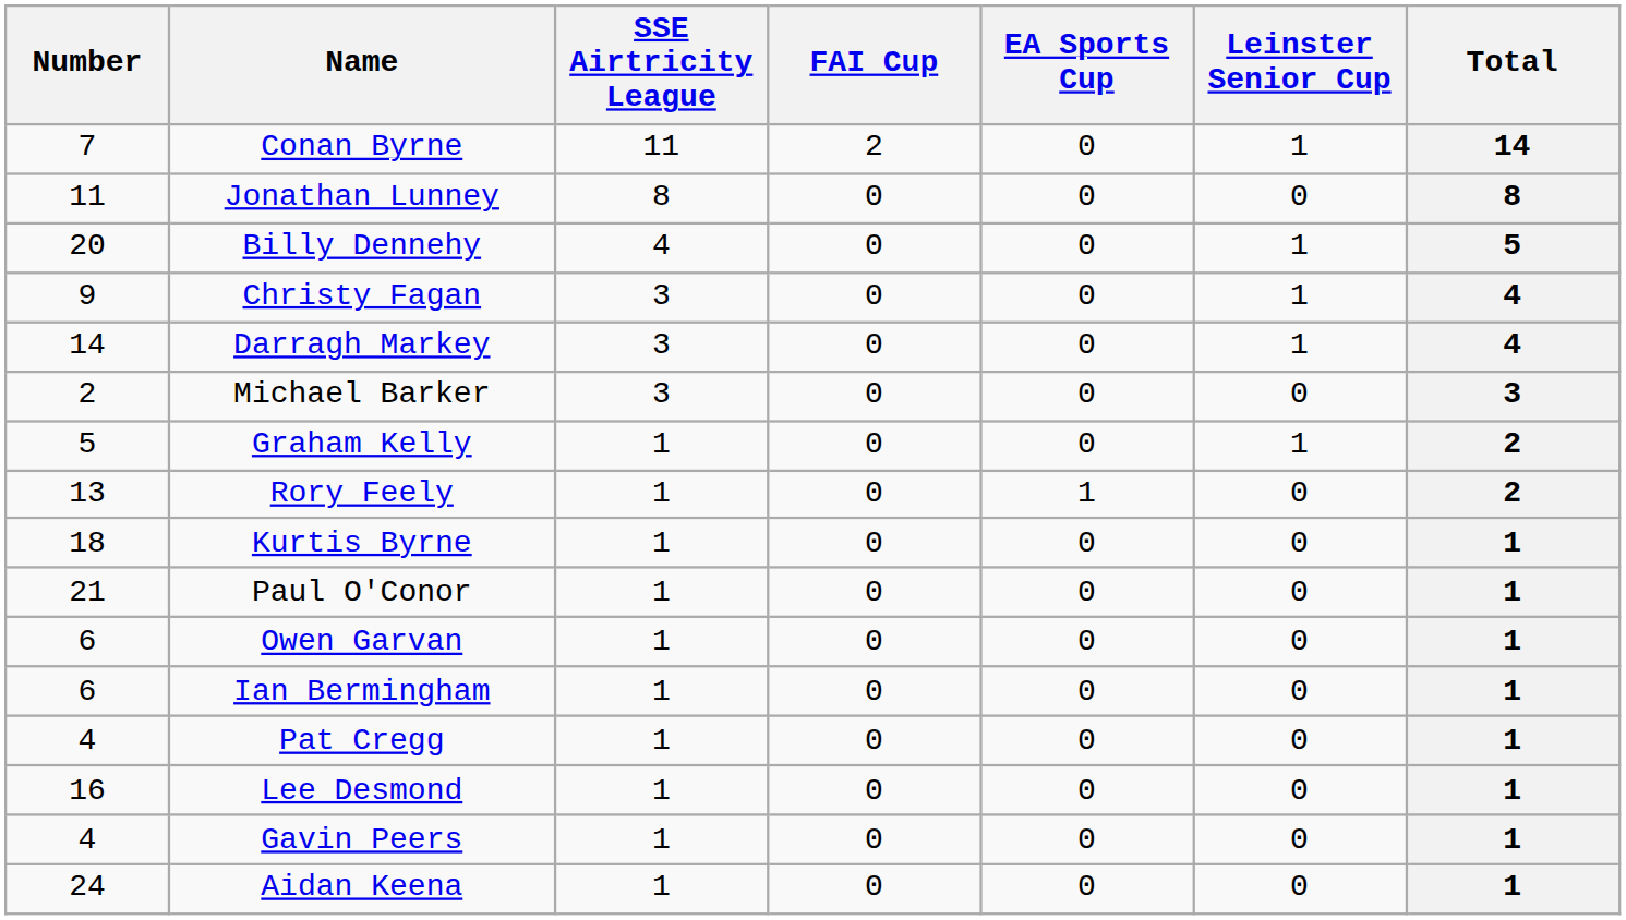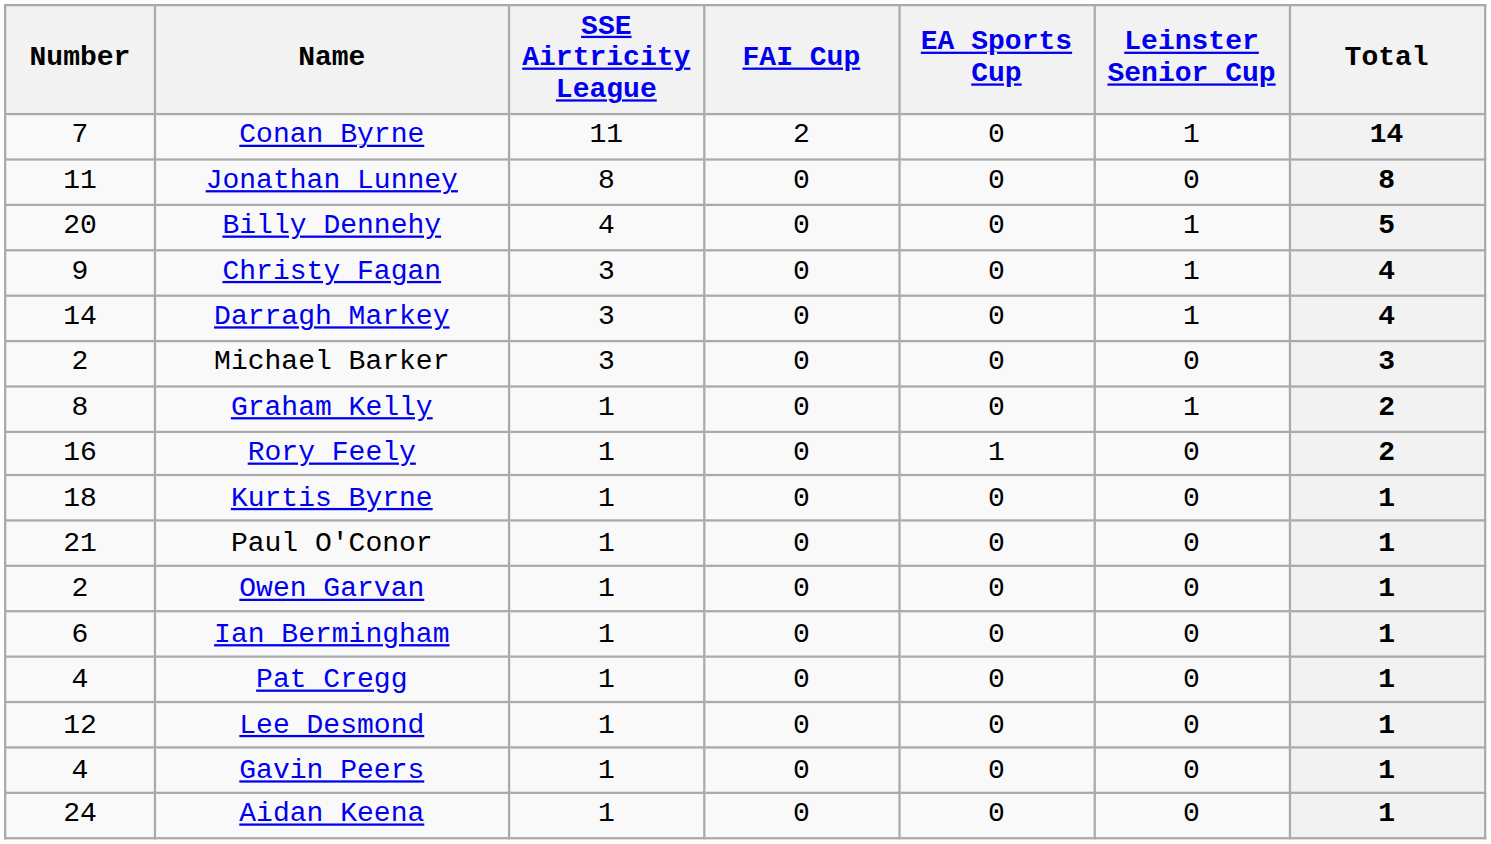 <table class="wikitable" style="font-size: 95%; text-align: center;">
 <tr>
 <th width=60>Number</th>
 <th width=150>Name</th>
 <th width=80><a href='#'>SSE Airtricity League</a></th>
 <th width=80><a href='#'>FAI Cup</a></th>
 <th width=80><a href='#'>EA Sports Cup</a></th>
 <th width=80><a href='#'>Leinster Senior Cup</a></th>
 <th width=80>Total</th>
 </tr>
 <tr>
 <td>7 </td>
 <td><a href='#'>Conan Byrne</a></td>
 <td>11 </td>
 <td>2 </td>
 <td>0 </td>
 <td>1 </td>
 <th>14 </th>
 </tr>
 <tr>
 <td>11 </td>
 <td><a href='#'>Jonathan Lunney</a></td>
 <td>8 </td>
 <td>0 </td>
 <td>0 </td>
 <td>0 </td>
 <th>8 </th>
 </tr>
 <tr>
 <td>20 </td>
 <td><a href='#'>Billy Dennehy</a></td>
 <td>4 </td>
 <td>0 </td>
 <td>0 </td>
 <td>1 </td>
 <th>5 </th>
 </tr>
 <tr>
 <td>9 </td>
 <td><a href='#'>Christy Fagan</a></td>
 <td>3 </td>
 <td>0 </td>
 <td>0 </td>
 <td>1 </td>
 <th>4 </th>
 </tr>
 <tr>
 <td>14 </td>
 <td><a href='#'>Darragh Markey</a></td>
 <td>3 </td>
 <td>0 </td>
 <td>0 </td>
 <td>1 </td>
 <th>4 </th>
 </tr>
 <tr>
 <td>2 </td>
 <td>Michael Barker</td>
 <td>3 </td>
 <td>0 </td>
 <td>0 </td>
 <td>0 </td>
 <th>3 </th>
 </tr>
 <tr>
-<td>5 </td>
+<td>8 </td>
 <td><a href='#'>Graham Kelly</a></td>
 <td>1 </td>
 <td>0 </td>
 <td>0 </td>
 <td>1 </td>
 <th>2 </th>
 </tr>
 <tr>
-<td>13 </td>
+<td>16 </td>
 <td><a href='#'>Rory Feely</a></td>
 <td>1 </td>
 <td>0 </td>
 <td>1 </td>
 <td>0 </td>
 <th>2 </th>
 </tr>
 <tr>
 <td>18 </td>
 <td><a href='#'>Kurtis Byrne</a></td>
 <td>1 </td>
 <td>0 </td>
 <td>0 </td>
 <td>0 </td>
 <th>1 </th>
 </tr>
 <tr>
 <td>21 </td>
 <td>Paul O'Conor</td>
 <td>1 </td>
 <td>0 </td>
 <td>0 </td>
 <td>0 </td>
 <th>1 </th>
 </tr>
 <tr>
-<td>6 </td>
+<td>2 </td>
 <td><a href='#'>Owen Garvan</a></td>
 <td>1 </td>
 <td>0 </td>
 <td>0 </td>
 <td>0 </td>
 <th>1 </th>
 </tr>
 <tr>
 <td>6 </td>
 <td><a href='#'>Ian Bermingham</a></td>
 <td>1 </td>
 <td>0 </td>
 <td>0 </td>
 <td>0 </td>
 <th>1 </th>
 </tr>
 <tr>
 <td>4 </td>
 <td><a href='#'>Pat Cregg</a></td>
 <td>1 </td>
 <td>0 </td>
 <td>0 </td>
 <td>0 </td>
 <th>1 </th>
 </tr>
 <tr>
-<td>16 </td>
+<td>12 </td>
 <td><a href='#'>Lee Desmond</a></td>
 <td>1 </td>
 <td>0 </td>
 <td>0 </td>
 <td>0 </td>
 <th>1 </th>
 </tr>
 <tr>
 <td>4 </td>
 <td><a href='#'>Gavin Peers</a></td>
 <td>1 </td>
 <td>0 </td>
 <td>0 </td>
 <td>0 </td>
 <th>1 </th>
 </tr>
 <tr>
 <td>24 </td>
 <td><a href='#'>Aidan Keena</a></td>
 <td>1 </td>
 <td>0 </td>
 <td>0 </td>
 <td>0 </td>
 <th>1 </th>
 </tr>
 </table>
